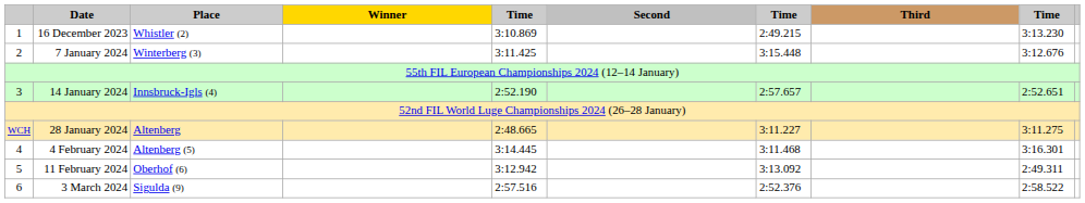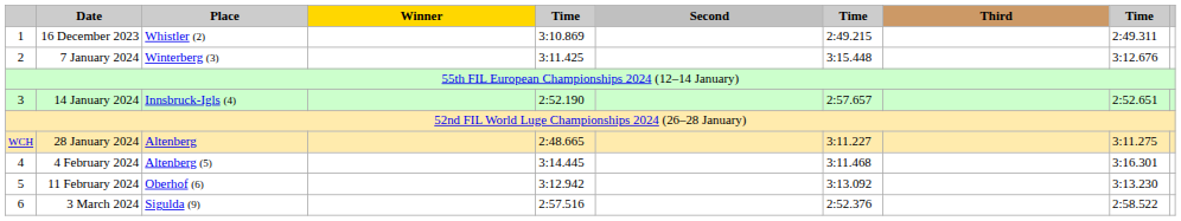 <table class="wikitable plainrowheaders" style="background:#fff; font-size:86%; line-height:16px; border:grey solid 1px; border-collapse:collapse;">
 <tr>
 <th scope="col" style="background:#ccc; width=5 px;"></th>
 <th scope="col" style="background:#ccc; width:120px;">Date</th>
 <th scope="col" style="background:#ccc; width:200px;">Place<br> </th>
 <th scope="col" style="background:gold; width:290px;">Winner</th>
 <th scope="col" style="background:#ccc; width:60px;">Time</th>
 <th scope="col" style="background:silver; width:290px;">Second</th>
 <th scope="col" style="background:#ccc; width:60px;">Time</th>
 <th scope="col" style="background:#c96; width:290px;">Third</th>
 <th scope="col" style="background:#ccc; width:60px;">Time</th>
 <th scope="col" style="background:#ccc; width=5 px;"></th>
 </tr>
 <tr>
 <td align="center">1</td>
 <td align="right">16 December 2023</td>
 <td> <a href='#'>Whistler</a> <small>(2)</small></td>
 <td><strong></strong></td>
 <td>3:10.869</td>
 <td></td>
 <td>2:49.215</td>
 <td></td>
-<td>3:13.230</td>
+<td>2:49.311</td>
 <td></td>
 </tr>
 <tr>
 <td align="center">2</td>
 <td align="right">7 January 2024</td>
 <td> <a href='#'>Winterberg</a> <small>(3)</small></td>
 <td><strong></strong></td>
 <td>3:11.425</td>
 <td></td>
 <td>3:15.448</td>
 <td></td>
 <td>3:12.676</td>
 <td></td>
 </tr>
 <tr style="background:#CCFFCC">
 <td align=center colspan=11><a href='#'>55th FIL European Championships 2024</a> (12–14 January)</td>
 </tr>
 <tr style="background:#CCFFCC">
 <td align="center">3</td>
 <td align="right">14 January 2024</td>
 <td> <a href='#'>Innsbruck-Igls</a> <small>(4)</small></td>
 <td><strong></strong></td>
 <td>2:52.190</td>
 <td></td>
 <td>2:57.657</td>
 <td></td>
 <td>2:52.651</td>
 <td></td>
 </tr>
 <tr style="background:#FFEBAD">
 <td align=center colspan=11><a href='#'>52nd FIL World Luge Championships 2024</a> (26–28 January)</td>
 </tr>
 <tr style="background:#FFEBAD">
 <td align="center"><small><a href='#'>WCH</a></small></td>
 <td align="right">28 January 2024</td>
 <td> <a href='#'>Altenberg</a></td>
 <td><strong></strong></td>
 <td>2:48.665</td>
 <td></td>
 <td>3:11.227</td>
 <td></td>
 <td>3:11.275</td>
 <td></td>
 </tr>
 <tr>
 <td align="center">4</td>
 <td align="right">4 February 2024</td>
 <td> <a href='#'>Altenberg</a> <small>(5)</small></td>
 <td><strong></strong></td>
 <td>3:14.445</td>
 <td></td>
 <td>3:11.468</td>
 <td></td>
 <td>3:16.301</td>
 <td></td>
 </tr>
 <tr>
 <td align="center">5</td>
 <td align="right">11 February 2024</td>
 <td> <a href='#'>Oberhof</a> <small>(6)</small></td>
 <td><strong></strong></td>
 <td>3:12.942</td>
 <td></td>
 <td>3:13.092</td>
 <td></td>
-<td>2:49.311</td>
+<td>3:13.230</td>
 <td></td>
 </tr>
 <tr>
 <td align="center">6</td>
 <td align="right">3 March 2024</td>
 <td> <a href='#'>Sigulda</a> <small>(9)</small></td>
 <td><strong></strong></td>
 <td>2:57.516</td>
 <td></td>
 <td>2:52.376</td>
 <td></td>
 <td>2:58.522</td>
 <td></td>
 </tr>
 </table>
